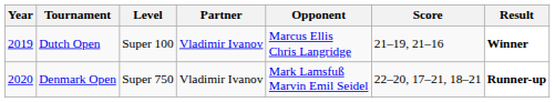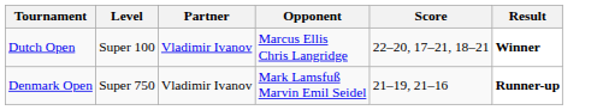 <table class="sortable wikitable" style="font-size: 90%;">
 <tr>
-<th>Year</th>
 <th>Tournament</th>
 <th>Level</th>
 <th>Partner</th>
 <th>Opponent</th>
 <th>Score</th>
 <th>Result</th>
 </tr>
 <tr>
-<td align="center"><a href='#'>2019</a></td>
 <td align="left"><a href='#'>Dutch Open</a></td>
 <td align="left">Super 100</td>
 <td align="left"> <a href='#'>Vladimir Ivanov</a></td>
 <td align="left"> <a href='#'>Marcus Ellis</a> <br>  <a href='#'>Chris Langridge</a></td>
-<td align="left">21–19, 21–16</td>
+<td align="left">22–20, 17–21, 18–21</td>
 <td style="text-align:left; background:white"><strong> Winner</strong></td>
 </tr>
 <tr>
-<td align="center"><a href='#'>2020</a></td>
 <td align="left"><a href='#'>Denmark Open</a></td>
 <td align="left">Super 750</td>
 <td align="left"> Vladimir Ivanov</td>
 <td align="left"> <a href='#'>Mark Lamsfuß</a> <br>  <a href='#'>Marvin Emil Seidel</a></td>
-<td align="left">22–20, 17–21, 18–21</td>
+<td align="left">21–19, 21–16</td>
 <td style="text-align:left; background:white"> <strong>Runner-up</strong></td>
 </tr>
 </table>
